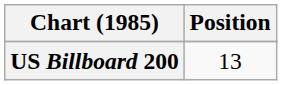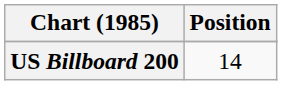 <table class="wikitable plainrowheaders sortable" style="text-align:center;">
 <tr>
 <th>Chart (1985)</th>
 <th>Position</th>
 </tr>
 <tr>
 </tr>
 <tr>
 <th scope="row">US <em>Billboard</em> 200</th>
-<td>13</td>
+<td>14</td>
 </tr>
 </table>
